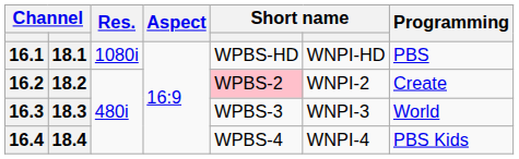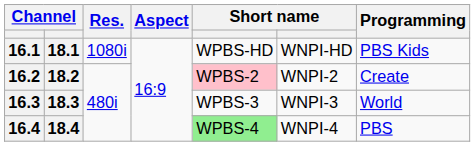 <table class="wikitable">
 <tr>
 <th scope = "col" colspan=2><a href='#'>Channel</a></th>
 <th scope = "col" rowspan=2><a href='#'>Res.</a></th>
 <th scope = "col" rowspan=2><a href='#'>Aspect</a></th>
 <th scope = "col" colspan=2>Short name</th>
 <th scope = "col" rowspan=2>Programming</th>
 </tr>
 <tr>
 <th scope = "col"></th>
 <th></th>
 <th scope = "col"></th>
 <th></th>
 </tr>
 <tr>
 <th scope = "row">16.1</th>
 <th>18.1</th>
 <td><a href='#'>1080i</a></td>
 <td rowspan=4><a href='#'>16:9</a></td>
 <td>WPBS-HD</td>
 <td>WNPI-HD</td>
-<td><a href='#'>PBS</a></td>
+<td><a href='#'>PBS Kids</a></td>
 </tr>
 <tr>
 <th scope = "row">16.2</th>
 <th>18.2</th>
 <td rowspan=3><a href='#'>480i</a></td>
 <td style="background: pink;">WPBS-2</td>
 <td>WNPI-2</td>
 <td><a href='#'>Create</a></td>
 </tr>
 <tr>
 <th scope = "row">16.3</th>
 <th>18.3</th>
 <td>WPBS-3</td>
 <td>WNPI-3</td>
 <td><a href='#'>World</a></td>
 </tr>
 <tr>
 <th scope = "row">16.4</th>
 <th>18.4</th>
-<td>WPBS-4</td>
+<td style="background: lightgreen;">WPBS-4</td>
 <td>WNPI-4</td>
-<td><a href='#'>PBS Kids</a></td>
+<td><a href='#'>PBS</a></td>
 </tr>
 </table>
